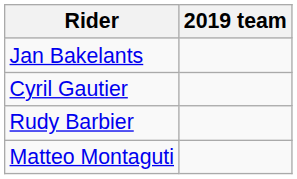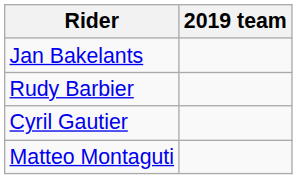 <table class="wikitable">
 <tr>
 <th>Rider</th>
 <th>2019 team</th>
 </tr>
 <tr>
 <td><a href='#'>Jan Bakelants</a></td>
 <td></td>
 </tr>
 <tr>
-<td><a href='#'>Cyril Gautier</a></td>
+<td><a href='#'>Rudy Barbier</a></td>
 <td></td>
 </tr>
 <tr>
-<td><a href='#'>Rudy Barbier</a></td>
+<td><a href='#'>Cyril Gautier</a></td>
 <td></td>
 </tr>
 <tr>
 <td><a href='#'>Matteo Montaguti</a></td>
 <td></td>
 </tr>
 </table>
